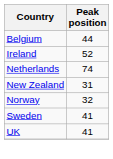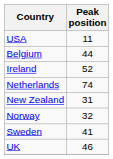 <table class="wikitable sortable">
 <tr>
 <th>Country</th>
 <th>Peak<br>position</th>
+</tr>
+<tr>
+<td><a href='#'>USA</a></td>
+<td align="center">11</td>
 </tr>
 <tr>
 <td><a href='#'>Belgium</a></td>
 <td align="center">44</td>
 </tr>
 <tr>
 <td><a href='#'>Ireland</a></td>
 <td align="center">52</td>
 </tr>
 <tr>
 <td><a href='#'>Netherlands</a></td>
 <td align="center">74</td>
 </tr>
 <tr>
 <td><a href='#'>New Zealand</a></td>
 <td align="center">31</td>
 </tr>
 <tr>
 <td><a href='#'>Norway</a></td>
 <td align="center">32</td>
 </tr>
 <tr>
 <td><a href='#'>Sweden</a></td>
 <td align="center">41</td>
 </tr>
 <tr>
 <td><a href='#'>UK</a></td>
-<td align="center">41</td>
+<td align="center">46</td>
 </tr>
 <tr>
 </tr>
 </table>
